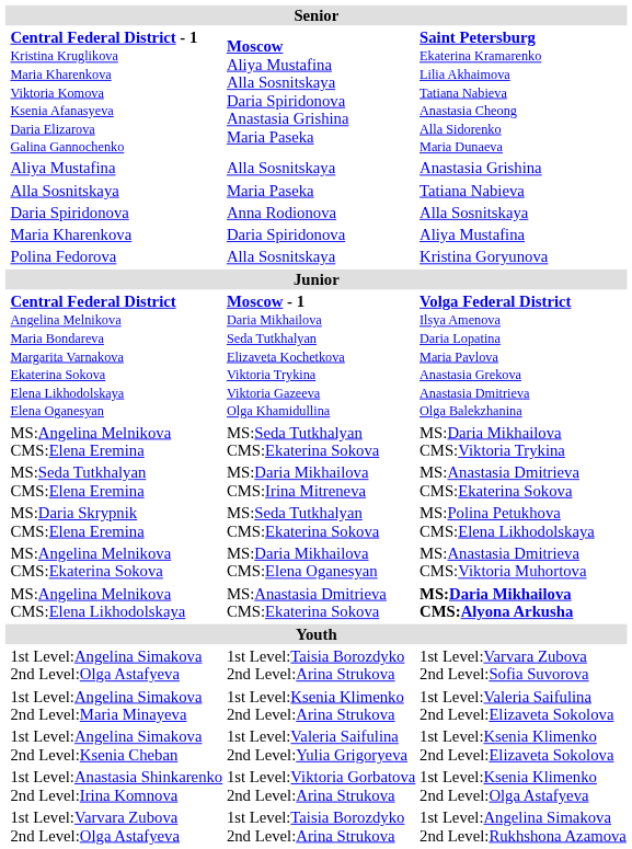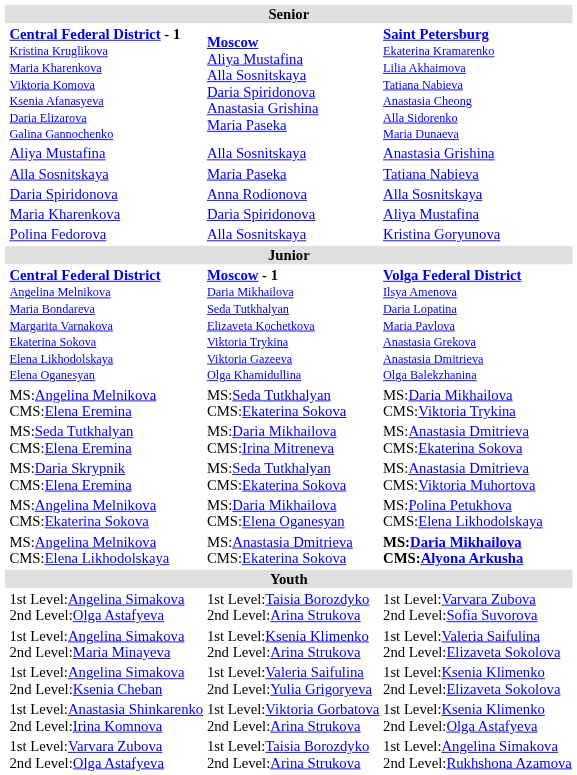 <table>
 <tr bgcolor="DFDFDF">
 <td colspan="5" align="center"><strong>Senior</strong></td>
 </tr>
 <tr>
 <td><br></td>
 <td><strong><a href='#'>Central Federal District</a> - 1</strong><br><small><a href='#'>Kristina Kruglikova</a><br><a href='#'>Maria Kharenkova</a><br><a href='#'>Viktoria Komova</a><br><a href='#'>Ksenia Afanasyeva</a><br><a href='#'>Daria Elizarova</a><br><a href='#'>Galina Gannochenko</a></small></td>
 <td><strong><a href='#'>Moscow</a></strong><br><a href='#'>Aliya Mustafina</a><br><a href='#'>Alla Sosnitskaya</a><br><a href='#'>Daria Spiridonova</a><br><a href='#'>Anastasia Grishina</a><br><a href='#'>Maria Paseka</a><br></td>
 <td><strong><a href='#'>Saint Petersburg</a></strong><br><small><a href='#'>Ekaterina Kramarenko</a><br><a href='#'>Lilia Akhaimova</a><br><a href='#'>Tatiana Nabieva</a><br><a href='#'>Anastasia Cheong</a><br><a href='#'>Alla Sidorenko</a><br><a href='#'>Maria Dunaeva</a></small></td>
 </tr>
 <tr>
 <td><br></td>
 <td><a href='#'>Aliya Mustafina</a></td>
 <td><a href='#'>Alla Sosnitskaya</a></td>
 <td><a href='#'>Anastasia Grishina</a></td>
 </tr>
 <tr>
 <td><br></td>
 <td><a href='#'>Alla Sosnitskaya</a></td>
 <td><a href='#'>Maria Paseka</a></td>
 <td><a href='#'>Tatiana Nabieva</a></td>
 </tr>
 <tr>
 <td><br></td>
 <td><a href='#'>Daria Spiridonova</a></td>
 <td><a href='#'>Anna Rodionova</a></td>
 <td><a href='#'>Alla Sosnitskaya</a></td>
 </tr>
 <tr>
 <td><br></td>
 <td><a href='#'>Maria Kharenkova</a></td>
 <td><a href='#'>Daria Spiridonova</a></td>
 <td><a href='#'>Aliya Mustafina</a></td>
 </tr>
 <tr>
 <td><br></td>
 <td><a href='#'>Polina Fedorova</a></td>
 <td><a href='#'>Alla Sosnitskaya</a></td>
 <td><a href='#'>Kristina Goryunova</a></td>
 </tr>
 <tr bgcolor="DFDFDF">
 <td colspan="5" align="center"><strong>Junior</strong></td>
 </tr>
 <tr>
 <td><br></td>
 <td><strong><a href='#'>Central Federal District</a></strong><br><small><a href='#'>Angelina Melnikova</a><br><a href='#'>Maria Bondareva</a><br><a href='#'>Margarita Varnakova</a><br><a href='#'>Ekaterina Sokova</a><br><a href='#'>Elena Likhodolskaya</a><br><a href='#'>Elena Oganesyan</a></small></td>
 <td><strong><a href='#'>Moscow</a> - 1</strong><br><small><a href='#'>Daria Mikhailova</a><br><a href='#'>Seda Tutkhalyan</a><br><a href='#'>Elizaveta Kochetkova</a><br><a href='#'>Viktoria Trykina</a><br><a href='#'>Viktoria Gazeeva</a><br><a href='#'>Olga Khamidullina</a></small></td>
 <td><strong><a href='#'>Volga Federal District</a></strong><br><small><a href='#'>Ilsya Amenova</a><br><a href='#'>Daria Lopatina</a><br><a href='#'>Maria Pavlova</a><br><a href='#'>Anastasia Grekova</a><br><a href='#'>Anastasia Dmitrieva</a><br><a href='#'>Olga Balekzhanina</a></small></td>
 </tr>
 <tr>
 <td><br></td>
 <td>MS:<a href='#'>Angelina Melnikova</a><br> CMS:<a href='#'>Elena Eremina</a></td>
 <td>MS:<a href='#'>Seda Tutkhalyan</a><br> CMS:<a href='#'>Ekaterina Sokova</a></td>
 <td>MS:<a href='#'>Daria Mikhailova</a><br> CMS:<a href='#'>Viktoria Trykina</a></td>
 </tr>
 <tr>
 <td><br></td>
 <td>MS:<a href='#'>Seda Tutkhalyan</a><br> CMS:<a href='#'>Elena Eremina</a></td>
 <td>MS:<a href='#'>Daria Mikhailova</a><br> CMS:<a href='#'>Irina Mitreneva</a></td>
 <td>MS:<a href='#'>Anastasia Dmitrieva</a><br> CMS:<a href='#'>Ekaterina Sokova</a></td>
 </tr>
 <tr>
 <td><br></td>
 <td>MS:<a href='#'>Daria Skrypnik</a><br> CMS:<a href='#'>Elena Eremina</a></td>
 <td>MS:<a href='#'>Seda Tutkhalyan</a><br> CMS:<a href='#'>Ekaterina Sokova</a></td>
-<td>MS:<a href='#'>Polina Petukhova</a><br> CMS:<a href='#'>Elena Likhodolskaya</a></td>
+<td>MS:<a href='#'>Anastasia Dmitrieva</a><br> CMS:<a href='#'>Viktoria Muhortova</a></td>
 </tr>
 <tr>
 <td><br></td>
 <td>MS:<a href='#'>Angelina Melnikova</a><br> CMS:<a href='#'>Ekaterina Sokova</a></td>
 <td>MS:<a href='#'>Daria Mikhailova</a><br> CMS:<a href='#'>Elena Oganesyan</a></td>
-<td>MS:<a href='#'>Anastasia Dmitrieva</a><br> CMS:<a href='#'>Viktoria Muhortova</a></td>
+<td>MS:<a href='#'>Polina Petukhova</a><br> CMS:<a href='#'>Elena Likhodolskaya</a></td>
 </tr>
 <tr>
 <td><br></td>
 <td>MS:<a href='#'>Angelina Melnikova</a><br> CMS:<a href='#'>Elena Likhodolskaya</a></td>
 <td>MS:<a href='#'>Anastasia Dmitrieva</a><br> CMS:<a href='#'>Ekaterina Sokova</a></td>
 <td><strong>MS:<a href='#'>Daria Mikhailova</a><br> CMS:<a href='#'>Alyona Arkusha</a></strong></td>
 </tr>
 <tr bgcolor="DFDFDF">
 <td colspan="4" align="center"><strong>Youth</strong></td>
 </tr>
 <tr>
 <td><br></td>
 <td>1st Level:<a href='#'>Angelina Simakova</a><br> 2nd Level:<a href='#'>Olga Astafyeva</a></td>
 <td>1st Level:<a href='#'>Taisia Borozdyko</a><br> 2nd Level:<a href='#'>Arina Strukova</a></td>
 <td>1st Level:<a href='#'>Varvara Zubova</a><br> 2nd Level:<a href='#'>Sofia Suvorova</a></td>
 </tr>
 <tr>
 <td><br></td>
 <td>1st Level:<a href='#'>Angelina Simakova</a><br> 2nd Level:<a href='#'>Maria Minayeva</a></td>
 <td>1st Level:<a href='#'>Ksenia Klimenko</a><br> 2nd Level:<a href='#'>Arina Strukova</a></td>
 <td>1st Level:<a href='#'>Valeria Saifulina</a><br> 2nd Level:<a href='#'>Elizaveta Sokolova</a></td>
 </tr>
 <tr>
 <td><br></td>
 <td>1st Level:<a href='#'>Angelina Simakova</a><br> 2nd Level:<a href='#'>Ksenia Cheban</a></td>
 <td>1st Level:<a href='#'>Valeria Saifulina</a><br> 2nd Level:<a href='#'>Yulia Grigoryeva</a></td>
 <td>1st Level:<a href='#'>Ksenia Klimenko</a><br> 2nd Level:<a href='#'>Elizaveta Sokolova</a></td>
 </tr>
 <tr>
 <td><br></td>
 <td>1st Level:<a href='#'>Anastasia Shinkarenko</a><br> 2nd Level:<a href='#'>Irina Komnova</a></td>
 <td>1st Level:<a href='#'>Viktoria Gorbatova</a><br> 2nd Level:<a href='#'>Arina Strukova</a></td>
 <td>1st Level:<a href='#'>Ksenia Klimenko</a><br> 2nd Level:<a href='#'>Olga Astafyeva</a></td>
 </tr>
 <tr>
 <td><br></td>
 <td>1st Level:<a href='#'>Varvara Zubova</a><br> 2nd Level:<a href='#'>Olga Astafyeva</a></td>
 <td>1st Level:<a href='#'>Taisia Borozdyko</a><br> 2nd Level:<a href='#'>Arina Strukova</a></td>
 <td>1st Level:<a href='#'>Angelina Simakova</a><br> 2nd Level:<a href='#'>Rukhshona Azamova</a></td>
 </tr>
 </table>
